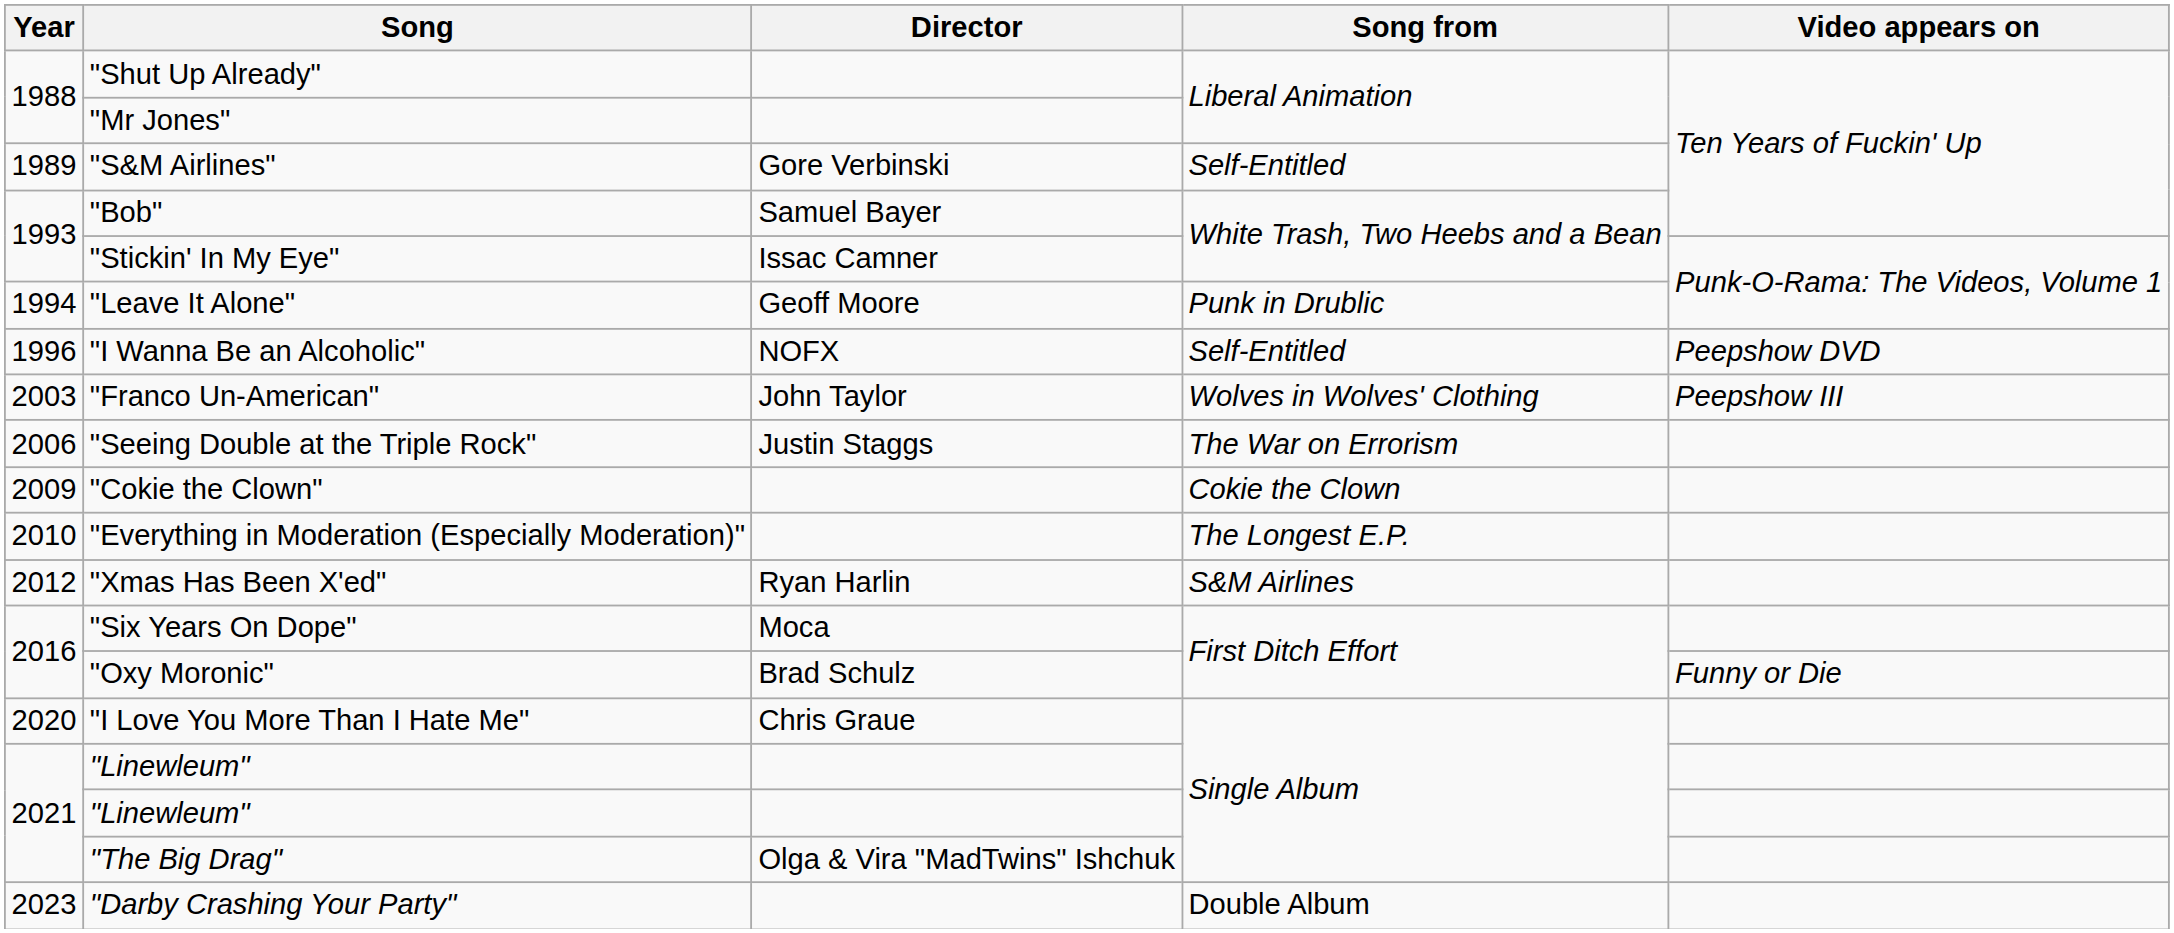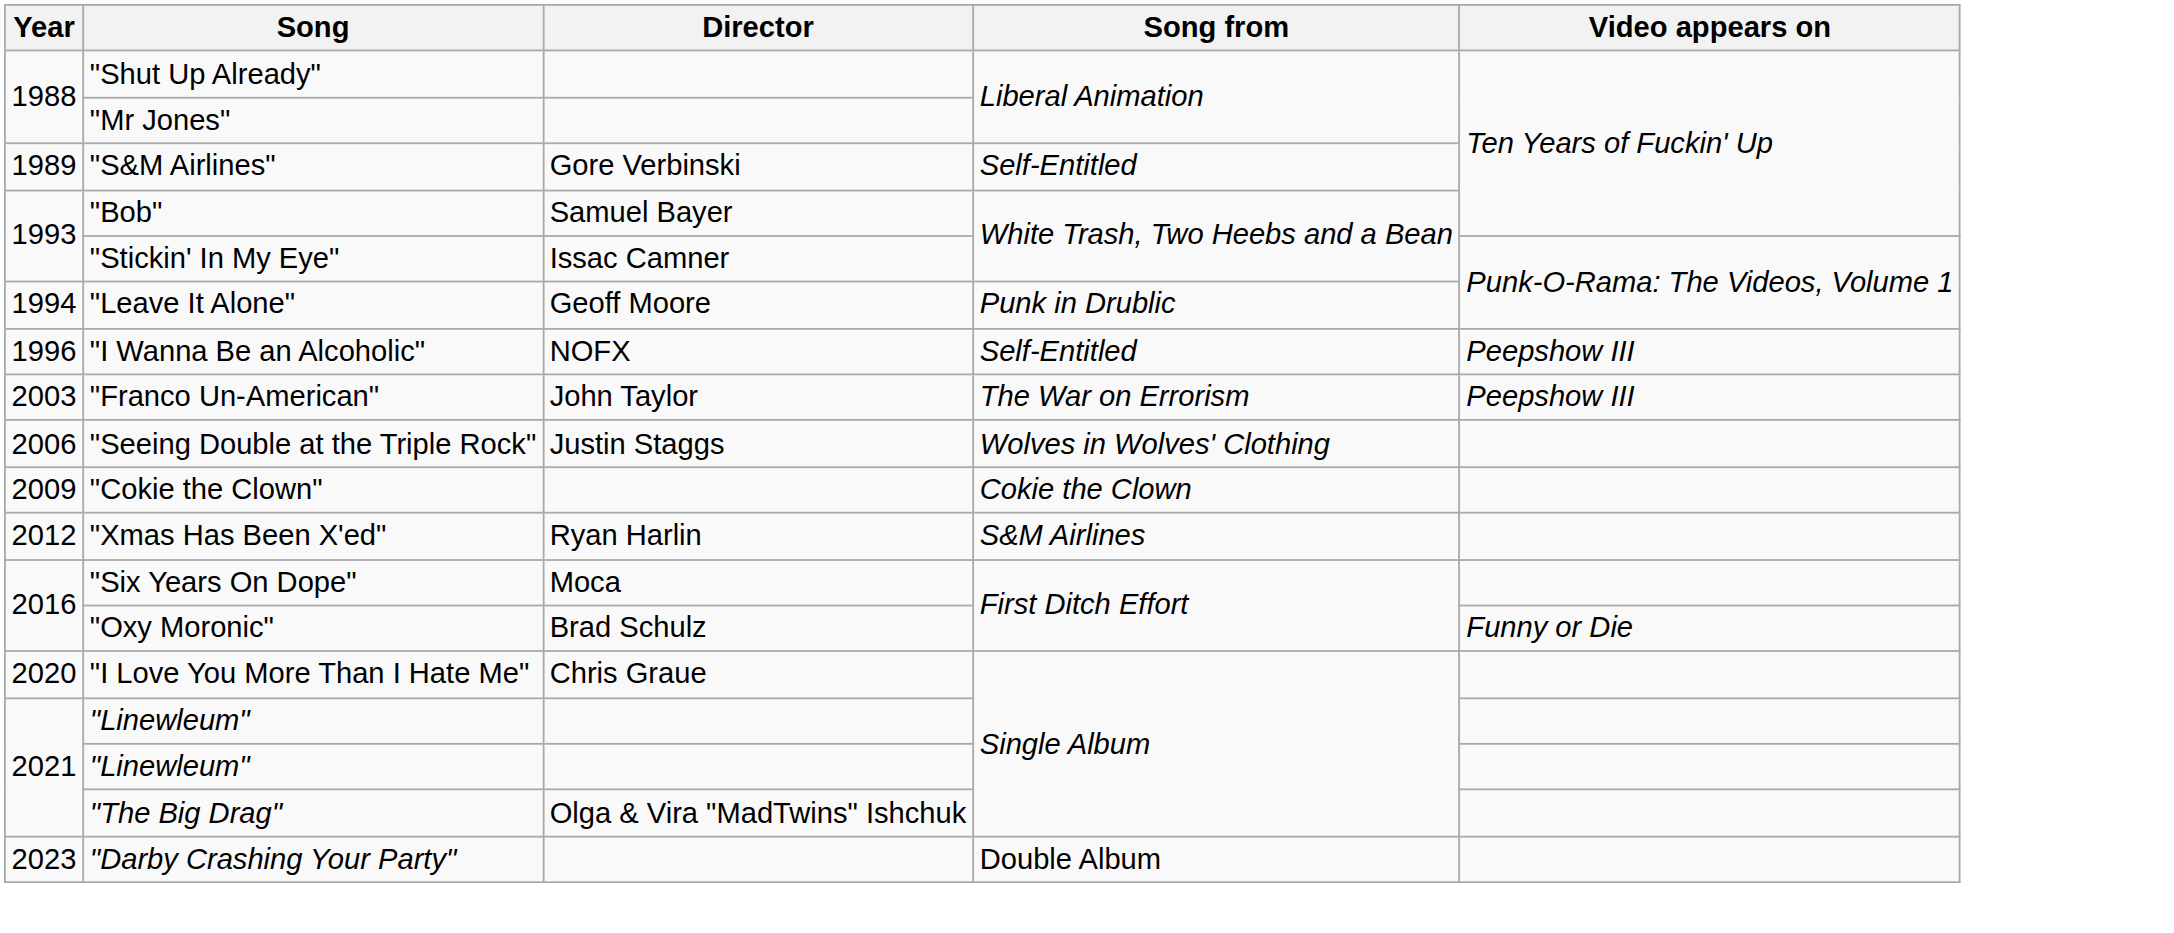 <table class="wikitable">
 <tr>
 <th>Year</th>
 <th>Song</th>
 <th>Director</th>
 <th>Song from</th>
 <th>Video appears on</th>
 </tr>
 <tr>
 <td rowspan="2">1988</td>
 <td>"Shut Up Already"</td>
 <td></td>
 <td rowspan="2"><em>Liberal Animation</em></td>
 <td rowspan="4"><em>Ten Years of Fuckin' Up</em></td>
 </tr>
 <tr>
 <td>"Mr Jones"</td>
 <td></td>
 </tr>
 <tr>
 <td>1989</td>
 <td>"S&M Airlines"</td>
 <td>Gore Verbinski</td>
 <td><em>Self-Entitled</em></td>
 </tr>
 <tr>
 <td rowspan="2">1993</td>
 <td>"Bob"</td>
 <td>Samuel Bayer</td>
 <td rowspan="2"><em>White Trash, Two Heebs and a Bean</em></td>
 </tr>
 <tr>
 <td>"Stickin' In My Eye"</td>
 <td>Issac Camner</td>
 <td rowspan="2"><em>Punk-O-Rama: The Videos, Volume 1</em></td>
 </tr>
 <tr>
 <td>1994</td>
 <td>"Leave It Alone"</td>
 <td>Geoff Moore</td>
 <td><em>Punk in Drublic</em></td>
 </tr>
 <tr>
 <td>1996</td>
 <td>"I Wanna Be an Alcoholic"</td>
 <td>NOFX</td>
 <td><em>Self-Entitled</em></td>
-<td><em>Peepshow DVD</em></td>
+<td><em>Peepshow III</em></td>
 </tr>
 <tr>
 <td>2003</td>
 <td>"Franco Un-American"</td>
 <td>John Taylor</td>
-<td><em>Wolves in Wolves' Clothing</em></td>
+<td><em>The War on Errorism</em></td>
 <td><em>Peepshow III</em></td>
 </tr>
 <tr>
 <td>2006</td>
 <td>"Seeing Double at the Triple Rock"</td>
 <td>Justin Staggs</td>
-<td><em>The War on Errorism</em></td>
+<td><em>Wolves in Wolves' Clothing</em></td>
 <td></td>
 </tr>
 <tr>
 <td>2009</td>
 <td>"Cokie the Clown"</td>
 <td></td>
 <td><em>Cokie the Clown</em></td>
-<td></td>
-</tr>
-<tr>
-<td>2010</td>
-<td>"Everything in Moderation (Especially Moderation)"</td>
-<td></td>
-<td><em>The Longest E.P.</em></td>
 <td></td>
 </tr>
 <tr>
 <td>2012</td>
 <td>"Xmas Has Been X'ed"</td>
 <td>Ryan Harlin</td>
 <td><em>S&M Airlines</em></td>
 <td></td>
 </tr>
 <tr>
 <td rowspan="2">2016</td>
 <td>"Six Years On Dope"</td>
 <td>Moca</td>
 <td rowspan="2"><em>First Ditch Effort</em></td>
 <td></td>
 </tr>
 <tr>
 <td>"Oxy Moronic"</td>
 <td>Brad Schulz</td>
 <td><em>Funny or Die</em></td>
 </tr>
 <tr>
 <td>2020</td>
 <td>"I Love You More Than I Hate Me"</td>
 <td>Chris Graue</td>
 <td rowspan="4"><em>Single Album</em></td>
 <td></td>
 </tr>
 <tr>
 <td rowspan="3">2021</td>
 <td><em>"Linewleum"</em></td>
 <td></td>
 <td></td>
 </tr>
 <tr>
 <td><em>"Linewleum"</em></td>
 <td></td>
 <td></td>
 </tr>
 <tr>
 <td><em>"The Big Drag"</em></td>
 <td>Olga & Vira "MadTwins" Ishchuk</td>
 <td></td>
 </tr>
 <tr>
 <td>2023</td>
 <td><em>"Darby Crashing Your Party"</em></td>
 <td></td>
 <td>Double Album</td>
 <td></td>
 </tr>
 </table>
